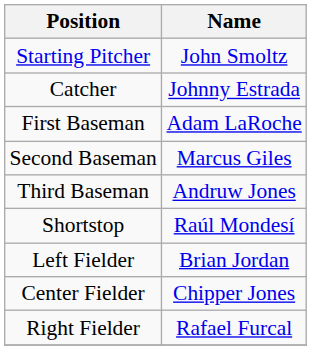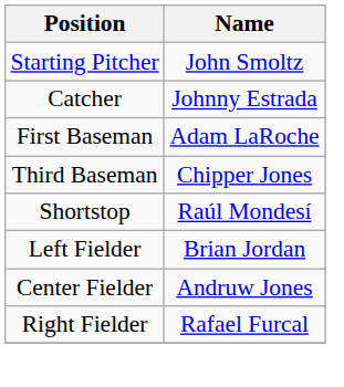 <table class="wikitable" style="text-align:left">
 <tr>
 <th>Position</th>
 <th>Name</th>
 </tr>
 <tr>
 <td style="text-align: center;"><a href='#'>Starting Pitcher</a></td>
 <td style="text-align: center;"><a href='#'>John Smoltz</a></td>
 </tr>
 <tr>
 <td style="text-align: center;">Catcher</td>
 <td style="text-align: center;"><a href='#'>Johnny Estrada</a></td>
 </tr>
 <tr>
 <td style="text-align: center;">First Baseman</td>
 <td style="text-align: center;"><a href='#'>Adam LaRoche</a></td>
 </tr>
 <tr>
-<td style="text-align: center;">Second Baseman</td>
-<td style="text-align: center;"><a href='#'>Marcus Giles</a></td>
-</tr>
-<tr>
 <td style="text-align: center;">Third Baseman</td>
-<td style="text-align: center;"><a href='#'>Andruw Jones</a></td>
+<td style="text-align: center;"><a href='#'>Chipper Jones</a></td>
 </tr>
 <tr>
 <td style="text-align: center;">Shortstop</td>
 <td style="text-align: center;"><a href='#'>Raúl Mondesí</a></td>
 </tr>
 <tr>
 <td style="text-align: center;">Left Fielder</td>
 <td style="text-align: center;"><a href='#'>Brian Jordan</a></td>
 </tr>
 <tr>
 <td style="text-align: center;">Center Fielder</td>
-<td style="text-align: center;"><a href='#'>Chipper Jones</a></td>
+<td style="text-align: center;"><a href='#'>Andruw Jones</a></td>
 </tr>
 <tr>
 <td style="text-align: center;">Right Fielder</td>
 <td style="text-align: center;"><a href='#'>Rafael Furcal</a></td>
 </tr>
 <tr>
 </tr>
 </table>
